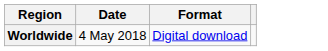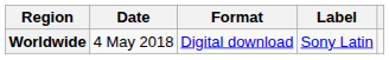 <table class="wikitable plainrowheaders">
 <tr>
 <th scope="col">Region</th>
 <th scope="col">Date</th>
 <th scope="col">Format</th>
+<th scope="col">Label</th>
 <th scope="col"></th>
 </tr>
 <tr>
 <th scope="row">Worldwide</th>
 <td>4 May 2018</td>
 <td><a href='#'>Digital download</a></td>
+<td><a href='#'>Sony Latin</a></td>
 <td></td>
 </tr>
 </table>
